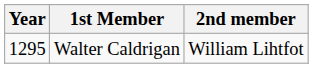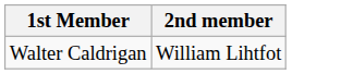 <table class="wikitable">
 <tr>
-<th>Year</th>
 <th>1st Member</th>
 <th>2nd member</th>
 </tr>
 <tr>
-<td>1295</td>
 <td>Walter Caldrigan</td>
 <td>William Lihtfot</td>
 </tr>
 </table>
